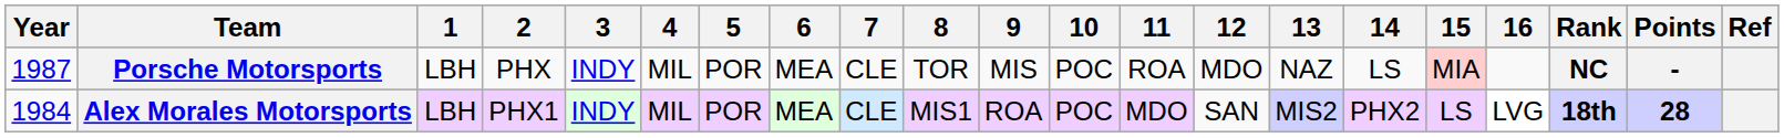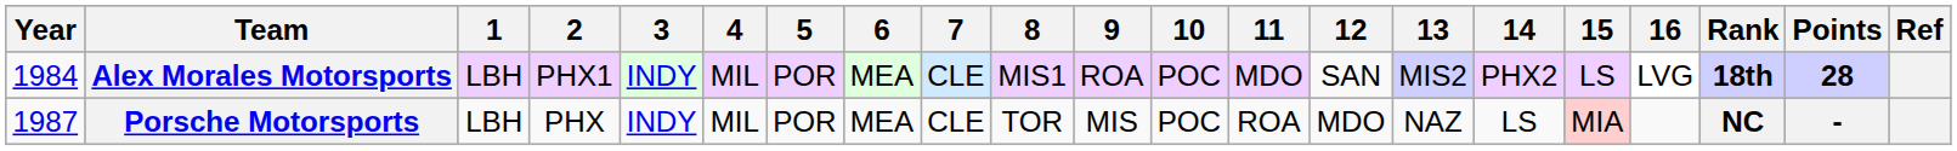 <table class="wikitable" style="text-align:center; font-size:95%">
 <tr>
 <th>Year</th>
 <th>Team</th>
 <th>1</th>
 <th>2</th>
 <th>3</th>
 <th>4</th>
 <th>5</th>
 <th>6</th>
 <th>7</th>
 <th>8</th>
 <th>9</th>
 <th>10</th>
 <th>11</th>
 <th>12</th>
 <th>13</th>
 <th>14</th>
 <th>15</th>
 <th>16</th>
 <th>Rank</th>
 <th>Points</th>
 <th>Ref</th>
 </tr>
 <tr>
+<td><a href='#'>1984</a></td>
+<th><a href='#'>Alex Morales Motorsports</a></th>
+<td style="background:#EFCFFF;">LBH<br></td>
+<td style="background:#EFCFFF;">PHX1<br></td>
+<td style="background:#DFFFDF;"><a href='#'>INDY</a><br></td>
+<td style="background:#EFCFFF;">MIL<br></td>
+<td style="background:#EFCFFF;">POR<br></td>
+<td style="background:#DFFFDF;">MEA<br></td>
+<td style="background:#CFEAFF;">CLE<br></td>
+<td style="background:#EFCFFF;">MIS1<br></td>
+<td style="background:#EFCFFF;">ROA<br></td>
+<td style="background:#EFCFFF;">POC<br></td>
+<td style="background:#EFCFFF;">MDO<br></td>
+<td>SAN</td>
+<td style="background:#CFCFFF;">MIS2<br></td>
+<td style="background:#EFCFFF;">PHX2<br></td>
+<td style="background:#EFCFFF;">LS<br></td>
+<td style="background:#FFFFFF;">LVG<br></td>
+<td style="background:#CFCFFF;"><strong>18th</strong></td>
+<td style="background:#CFCFFF;"><strong>28</strong></td>
+<th></th>
+</tr>
+<tr>
 <td><a href='#'>1987</a></td>
 <th><a href='#'>Porsche Motorsports</a></th>
 <td>LBH</td>
 <td>PHX</td>
 <td><a href='#'>INDY</a></td>
 <td>MIL</td>
 <td>POR</td>
 <td>MEA</td>
 <td>CLE</td>
 <td>TOR</td>
 <td>MIS</td>
 <td>POC</td>
 <td>ROA</td>
 <td>MDO</td>
 <td>NAZ</td>
 <td>LS</td>
 <td style="background:#FFCFCF;">MIA<br></td>
 <td></td>
 <th>NC</th>
 <th>-</th>
 <th></th>
 </tr>
-<tr>
-<td><a href='#'>1984</a></td>
-<th><a href='#'>Alex Morales Motorsports</a></th>
-<td style="background:#EFCFFF;">LBH<br></td>
-<td style="background:#EFCFFF;">PHX1<br></td>
-<td style="background:#DFFFDF;"><a href='#'>INDY</a><br></td>
-<td style="background:#EFCFFF;">MIL<br></td>
-<td style="background:#EFCFFF;">POR<br></td>
-<td style="background:#DFFFDF;">MEA<br></td>
-<td style="background:#CFEAFF;">CLE<br></td>
-<td style="background:#EFCFFF;">MIS1<br></td>
-<td style="background:#EFCFFF;">ROA<br></td>
-<td style="background:#EFCFFF;">POC<br></td>
-<td style="background:#EFCFFF;">MDO<br></td>
-<td>SAN</td>
-<td style="background:#CFCFFF;">MIS2<br></td>
-<td style="background:#EFCFFF;">PHX2<br></td>
-<td style="background:#EFCFFF;">LS<br></td>
-<td style="background:#FFFFFF;">LVG<br></td>
-<td style="background:#CFCFFF;"><strong>18th</strong></td>
-<td style="background:#CFCFFF;"><strong>28</strong></td>
-<th></th>
-</tr>
 </table>
